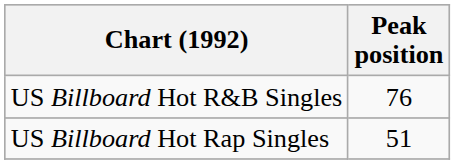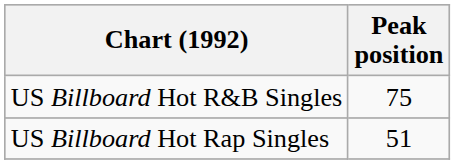 <table class="wikitable">
 <tr>
 <th>Chart (1992)</th>
 <th>Peak<br>position</th>
 </tr>
 <tr>
 <td>US <em>Billboard</em> Hot R&B Singles</td>
-<td align="center">76</td>
+<td align="center">75</td>
 </tr>
 <tr>
 <td>US <em>Billboard</em> Hot Rap Singles</td>
 <td align="center">51</td>
 </tr>
 </table>
